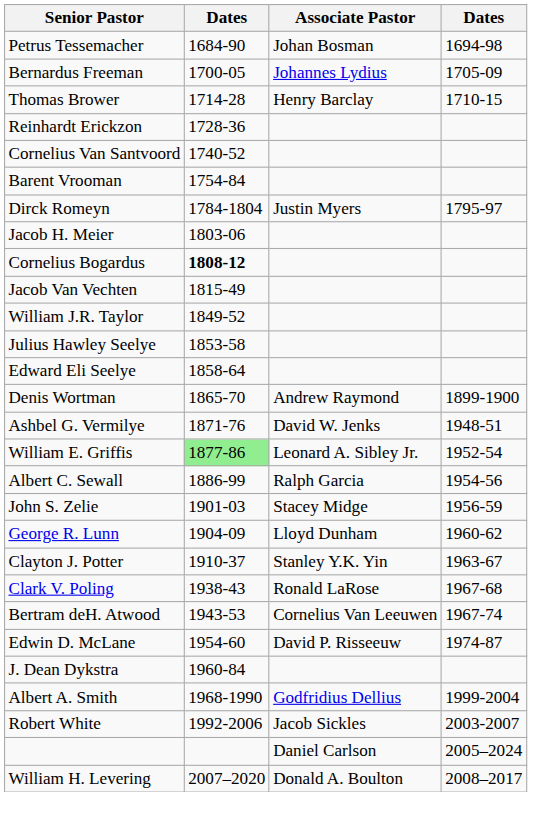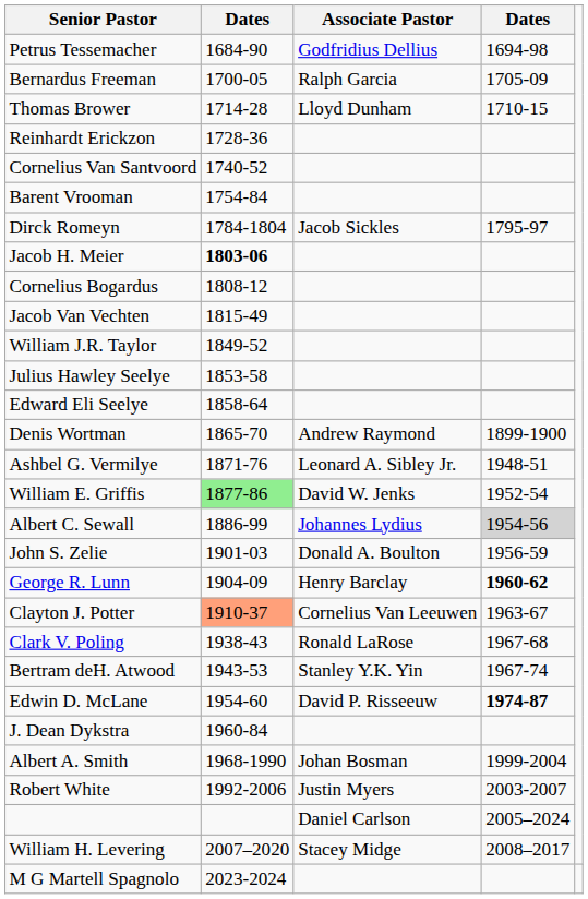 <table class="wikitable">
 <tr>
 <th>Senior Pastor</th>
 <th>Dates</th>
 <th>Associate Pastor</th>
 <th>Dates</th>
 </tr>
 <tr>
 <td>Petrus Tessemacher</td>
 <td>1684-90</td>
-<td>Johan Bosman</td>
+<td><a href='#'>Godfridius Dellius</a></td>
 <td>1694-98</td>
 </tr>
 <tr>
 <td>Bernardus Freeman</td>
 <td>1700-05</td>
-<td><a href='#'>Johannes Lydius</a></td>
+<td>Ralph Garcia</td>
 <td>1705-09</td>
 </tr>
 <tr>
 <td>Thomas Brower</td>
 <td>1714-28</td>
-<td>Henry Barclay</td>
+<td>Lloyd Dunham</td>
 <td>1710-15</td>
 </tr>
 <tr>
 <td>Reinhardt Erickzon</td>
 <td>1728-36</td>
 <td></td>
 <td></td>
 </tr>
 <tr>
 <td>Cornelius Van Santvoord</td>
 <td>1740-52</td>
 <td></td>
 <td></td>
 </tr>
 <tr>
 <td>Barent Vrooman</td>
 <td>1754-84</td>
 <td></td>
 <td></td>
 </tr>
 <tr>
 <td>Dirck Romeyn</td>
 <td>1784-1804</td>
-<td>Justin Myers</td>
+<td>Jacob Sickles</td>
 <td>1795-97</td>
 </tr>
 <tr>
 <td>Jacob H. Meier</td>
-<td>1803-06</td>
+<td><strong>1803-06</strong></td>
 <td></td>
 <td></td>
 </tr>
 <tr>
 <td>Cornelius Bogardus</td>
-<td><strong>1808-12</strong></td>
+<td>1808-12</td>
 <td></td>
 <td></td>
 </tr>
 <tr>
 <td>Jacob Van Vechten</td>
 <td>1815-49</td>
 <td></td>
 <td></td>
 </tr>
 <tr>
 <td>William J.R. Taylor</td>
 <td>1849-52</td>
 <td></td>
 <td></td>
 </tr>
 <tr>
 <td>Julius Hawley Seelye</td>
 <td>1853-58</td>
 <td></td>
 <td></td>
 </tr>
 <tr>
 <td>Edward Eli Seelye</td>
 <td>1858-64</td>
 <td></td>
 <td></td>
 </tr>
 <tr>
 <td>Denis Wortman</td>
 <td>1865-70</td>
 <td>Andrew Raymond</td>
 <td>1899-1900</td>
 </tr>
 <tr>
 <td>Ashbel G. Vermilye</td>
 <td>1871-76</td>
-<td>David W. Jenks</td>
+<td>Leonard A. Sibley Jr.</td>
 <td>1948-51</td>
 </tr>
 <tr>
 <td>William E. Griffis</td>
 <td style="background: lightgreen;">1877-86</td>
-<td>Leonard A. Sibley Jr.</td>
+<td>David W. Jenks</td>
 <td>1952-54</td>
 </tr>
 <tr>
 <td>Albert C. Sewall</td>
 <td>1886-99</td>
-<td>Ralph Garcia</td>
-<td>1954-56</td>
+<td><a href='#'>Johannes Lydius</a></td>
+<td style="background: lightgrey;">1954-56</td>
 </tr>
 <tr>
 <td>John S. Zelie</td>
 <td>1901-03</td>
-<td>Stacey Midge</td>
+<td>Donald A. Boulton</td>
 <td>1956-59</td>
 </tr>
 <tr>
 <td><a href='#'>George R. Lunn</a></td>
 <td>1904-09</td>
-<td>Lloyd Dunham</td>
-<td>1960-62</td>
+<td>Henry Barclay</td>
+<td><strong>1960-62</strong></td>
 </tr>
 <tr>
 <td>Clayton J. Potter</td>
-<td>1910-37</td>
-<td>Stanley Y.K. Yin</td>
+<td style="background: lightsalmon;">1910-37</td>
+<td>Cornelius Van Leeuwen</td>
 <td>1963-67</td>
 </tr>
 <tr>
 <td><a href='#'>Clark V. Poling</a></td>
 <td>1938-43</td>
 <td>Ronald LaRose</td>
 <td>1967-68</td>
 </tr>
 <tr>
 <td>Bertram deH. Atwood</td>
 <td>1943-53</td>
-<td>Cornelius Van Leeuwen</td>
+<td>Stanley Y.K. Yin</td>
 <td>1967-74</td>
 </tr>
 <tr>
 <td>Edwin D. McLane</td>
 <td>1954-60</td>
 <td>David P. Risseeuw</td>
-<td>1974-87</td>
+<td><strong>1974-87</strong></td>
 </tr>
 <tr>
 <td>J. Dean Dykstra</td>
 <td>1960-84</td>
 <td></td>
 <td></td>
 </tr>
 <tr>
 <td>Albert A. Smith</td>
 <td>1968-1990</td>
-<td><a href='#'>Godfridius Dellius</a></td>
+<td>Johan Bosman</td>
 <td>1999-2004</td>
 </tr>
 <tr>
 <td>Robert White</td>
 <td>1992-2006</td>
-<td>Jacob Sickles</td>
+<td>Justin Myers</td>
 <td>2003-2007</td>
 </tr>
 <tr>
 <td></td>
 <td></td>
 <td>Daniel Carlson</td>
 <td>2005–2024</td>
 </tr>
 <tr>
 <td>William H. Levering</td>
 <td>2007–2020</td>
-<td>Donald A. Boulton</td>
+<td>Stacey Midge</td>
 <td>2008–2017</td>
 </tr>
+<tr>
+<td>M G Martell Spagnolo</td>
+<td>2023-2024</td>
+<td></td>
+<td></td>
+<td></td>
+</tr>
 </table>
